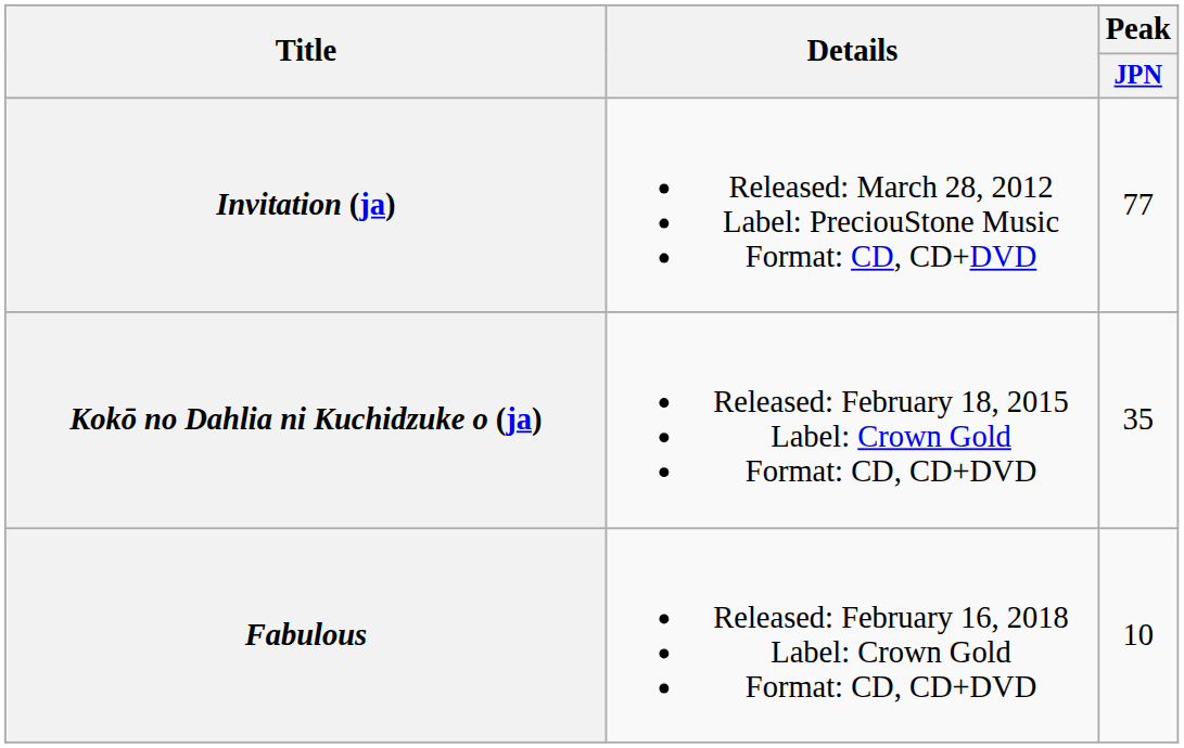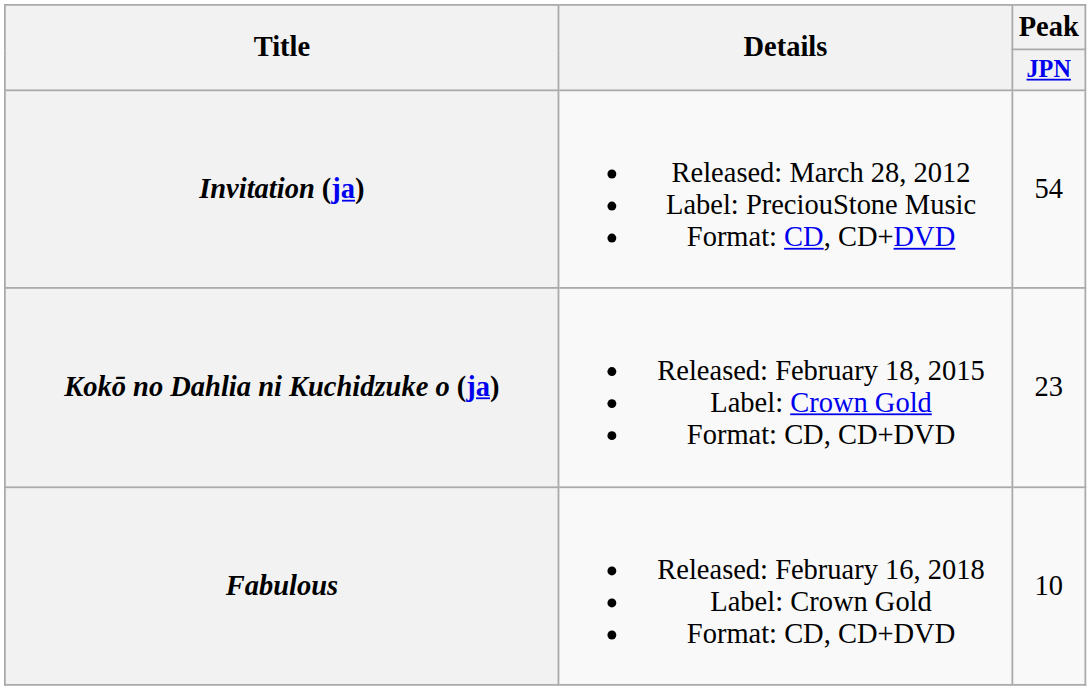 <table class="wikitable plainrowheaders" style="text-align:center;">
 <tr>
 <th scope="col" rowspan="2" style="width:20em;">Title</th>
 <th scope="col" rowspan="2" style="width:16em;">Details</th>
 <th scope="col">Peak</th>
 </tr>
 <tr>
 <th scope="col" style="width:2.5em;font-size:85%;"><a href='#'>JPN</a><br></th>
 </tr>
 <tr>
 <th scope="row"><em>Invitation</em> (<a href='#'>ja</a>)</th>
 <td><br><ul><li>Released: March 28, 2012</li><li>Label: PreciouStone Music</li><li>Format: <a href='#'>CD</a>, CD+<a href='#'>DVD</a></li></ul></td>
-<td>77</td>
+<td>54</td>
 </tr>
 <tr>
 <th scope="row"><em>Kokō no Dahlia ni Kuchidzuke o</em> (<a href='#'>ja</a>)</th>
 <td><br><ul><li>Released: February 18, 2015</li><li>Label: <a href='#'>Crown Gold</a></li><li>Format: CD, CD+DVD</li></ul></td>
-<td>35</td>
+<td>23</td>
 </tr>
 <tr>
 <th scope="row"><em>Fabulous</em></th>
 <td><br><ul><li>Released: February 16, 2018</li><li>Label: Crown Gold</li><li>Format: CD, CD+DVD</li></ul></td>
 <td>10</td>
 </tr>
 </table>
